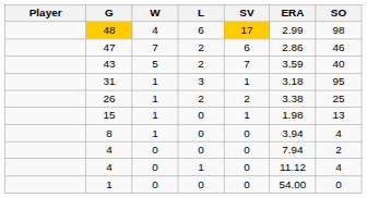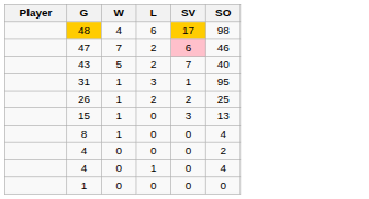 <table class="wikitable sortable">
 <tr>
 <th bgcolor="#DDDDFF" width="16%">Player</th>
 <th bgcolor="#DDDDFF" width="9%">G</th>
 <th bgcolor="#DDDDFF" width="9%">W</th>
 <th bgcolor="#DDDDFF" width="9%">L</th>
 <th bgcolor="#DDDDFF" width="9%">SV</th>
-<th bgcolor="#DDDDFF" width="9%">ERA</th>
 <th bgcolor="#DDDDFF" width="9%">SO</th>
 </tr>
 <tr align="center">
 <td></td>
 <td bgcolor=#ffcc00>48</td>
 <td>4</td>
 <td>6</td>
 <td bgcolor=#ffcc00>17</td>
-<td>2.99</td>
 <td>98</td>
 </tr>
 <tr align="center">
 <td></td>
 <td>47</td>
 <td>7</td>
 <td>2</td>
-<td>6</td>
-<td>2.86</td>
+<td style="background: pink;">6</td>
 <td>46</td>
 </tr>
 <tr align="center">
 <td></td>
 <td>43</td>
 <td>5</td>
 <td>2</td>
 <td>7</td>
-<td>3.59</td>
 <td>40</td>
 </tr>
 <tr align="center">
 <td></td>
 <td>31</td>
 <td>1</td>
 <td>3</td>
 <td>1</td>
-<td>3.18</td>
 <td>95</td>
 </tr>
 <tr align="center">
 <td></td>
 <td>26</td>
 <td>1</td>
 <td>2</td>
 <td>2</td>
-<td>3.38</td>
 <td>25</td>
 </tr>
 <tr align="center">
 <td></td>
 <td>15</td>
 <td>1</td>
 <td>0</td>
-<td>1</td>
-<td>1.98</td>
+<td>3</td>
 <td>13</td>
 </tr>
 <tr align="center">
 <td></td>
 <td>8</td>
 <td>1</td>
 <td>0</td>
 <td>0</td>
-<td>3.94</td>
 <td>4</td>
 </tr>
 <tr align="center">
 <td></td>
 <td>4</td>
 <td>0</td>
 <td>0</td>
 <td>0</td>
-<td>7.94</td>
 <td>2</td>
 </tr>
 <tr align="center">
 <td></td>
 <td>4</td>
 <td>0</td>
 <td>1</td>
 <td>0</td>
-<td>11.12</td>
 <td>4</td>
 </tr>
 <tr align="center">
 <td></td>
 <td>1</td>
 <td>0</td>
 <td>0</td>
 <td>0</td>
-<td>54.00</td>
 <td>0</td>
 </tr>
 </table>
